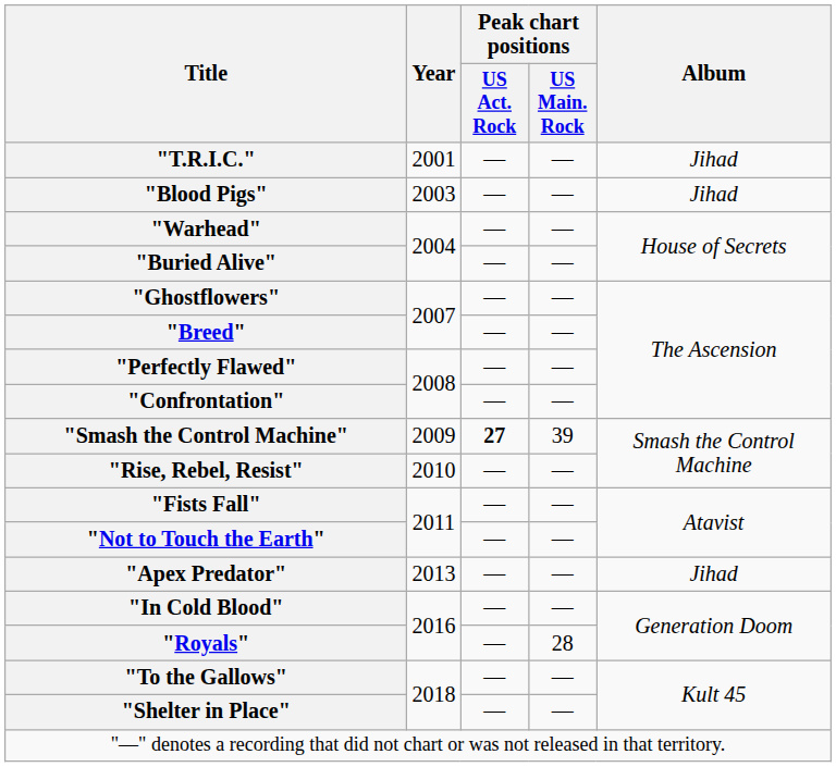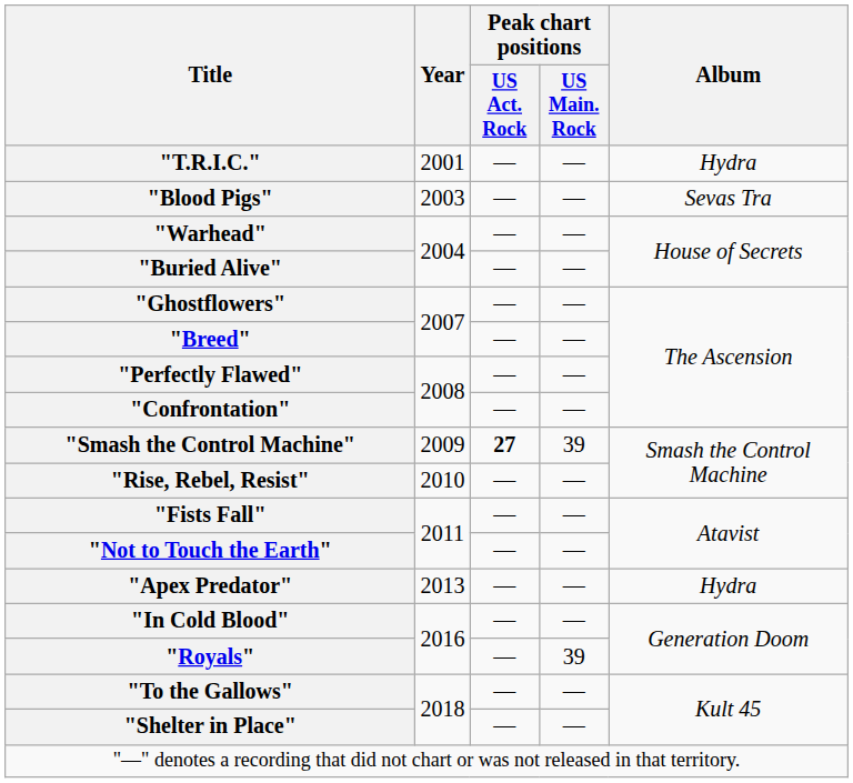 <table class="wikitable plainrowheaders" style="text-align:center;">
 <tr>
 <th scope="col" rowspan="2" style="width:18em;">Title</th>
 <th scope="col" rowspan="2">Year</th>
 <th scope="col" colspan="2">Peak chart positions</th>
 <th scope="col" rowspan="2">Album</th>
 </tr>
 <tr>
 <th scope="col" style="width:3em;font-size:90%;"><a href='#'>US<br>Act.<br>Rock</a><br></th>
 <th scope="col" style="width:3em;font-size:90%;"><a href='#'>US<br>Main.<br>Rock</a><br></th>
 </tr>
 <tr>
 <th scope="row">"T.R.I.C."</th>
 <td>2001</td>
 <td>—</td>
 <td>—</td>
-<td><em>Jihad</em></td>
+<td><em>Hydra</em></td>
 </tr>
 <tr>
 <th scope="row">"Blood Pigs"</th>
 <td>2003</td>
 <td>—</td>
 <td>—</td>
-<td><em>Jihad</em></td>
+<td><em>Sevas Tra</em></td>
 </tr>
 <tr>
 <th scope="row">"Warhead"</th>
 <td rowspan="2">2004</td>
 <td>—</td>
 <td>—</td>
 <td rowspan="2"><em>House of Secrets</em></td>
 </tr>
 <tr>
 <th scope="row">"Buried Alive"</th>
 <td>—</td>
 <td>—</td>
 </tr>
 <tr>
 <th scope="row">"Ghostflowers"</th>
 <td rowspan="2">2007</td>
 <td>—</td>
 <td>—</td>
 <td rowspan="4"><em>The Ascension</em></td>
 </tr>
 <tr>
 <th scope="row">"<a href='#'>Breed</a>"</th>
 <td>—</td>
 <td>—</td>
 </tr>
 <tr>
 <th scope="row">"Perfectly Flawed"</th>
 <td rowspan="2">2008</td>
 <td>—</td>
 <td>—</td>
 </tr>
 <tr>
 <th scope="row">"Confrontation"</th>
 <td>—</td>
 <td>—</td>
 </tr>
 <tr>
 <th scope="row">"Smash the Control Machine"</th>
 <td>2009</td>
 <td><strong>27</strong></td>
 <td>39</td>
 <td rowspan="2"><em>Smash the Control Machine</em></td>
 </tr>
 <tr>
 <th scope="row">"Rise, Rebel, Resist"</th>
 <td>2010</td>
 <td>—</td>
 <td>—</td>
 </tr>
 <tr>
 <th scope="row">"Fists Fall"</th>
 <td rowspan="2">2011</td>
 <td>—</td>
 <td>—</td>
 <td rowspan="2"><em>Atavist</em></td>
 </tr>
 <tr>
 <th scope="row">"<a href='#'>Not to Touch the Earth</a>"</th>
 <td>—</td>
 <td>—</td>
 </tr>
 <tr>
 <th scope="row">"Apex Predator"</th>
 <td>2013</td>
 <td>—</td>
 <td>—</td>
-<td><em>Jihad</em></td>
+<td><em>Hydra</em></td>
 </tr>
 <tr>
 <th scope="row">"In Cold Blood"</th>
 <td rowspan="2">2016</td>
 <td>—</td>
 <td>—</td>
 <td rowspan="2"><em>Generation Doom</em></td>
 </tr>
 <tr>
 <th scope="row">"<a href='#'>Royals</a>"</th>
 <td>—</td>
-<td>28</td>
+<td>39</td>
 </tr>
 <tr>
 <th scope="row">"To the Gallows"</th>
 <td rowspan="2">2018</td>
 <td>—</td>
 <td>—</td>
 <td rowspan="2"><em>Kult 45</em></td>
 </tr>
 <tr>
 <th scope="row">"Shelter in Place"</th>
 <td>—</td>
 <td>—</td>
 </tr>
 <tr>
 <td colspan="6" style="font-size:90%">"—" denotes a recording that did not chart or was not released in that territory.</td>
 </tr>
 </table>
